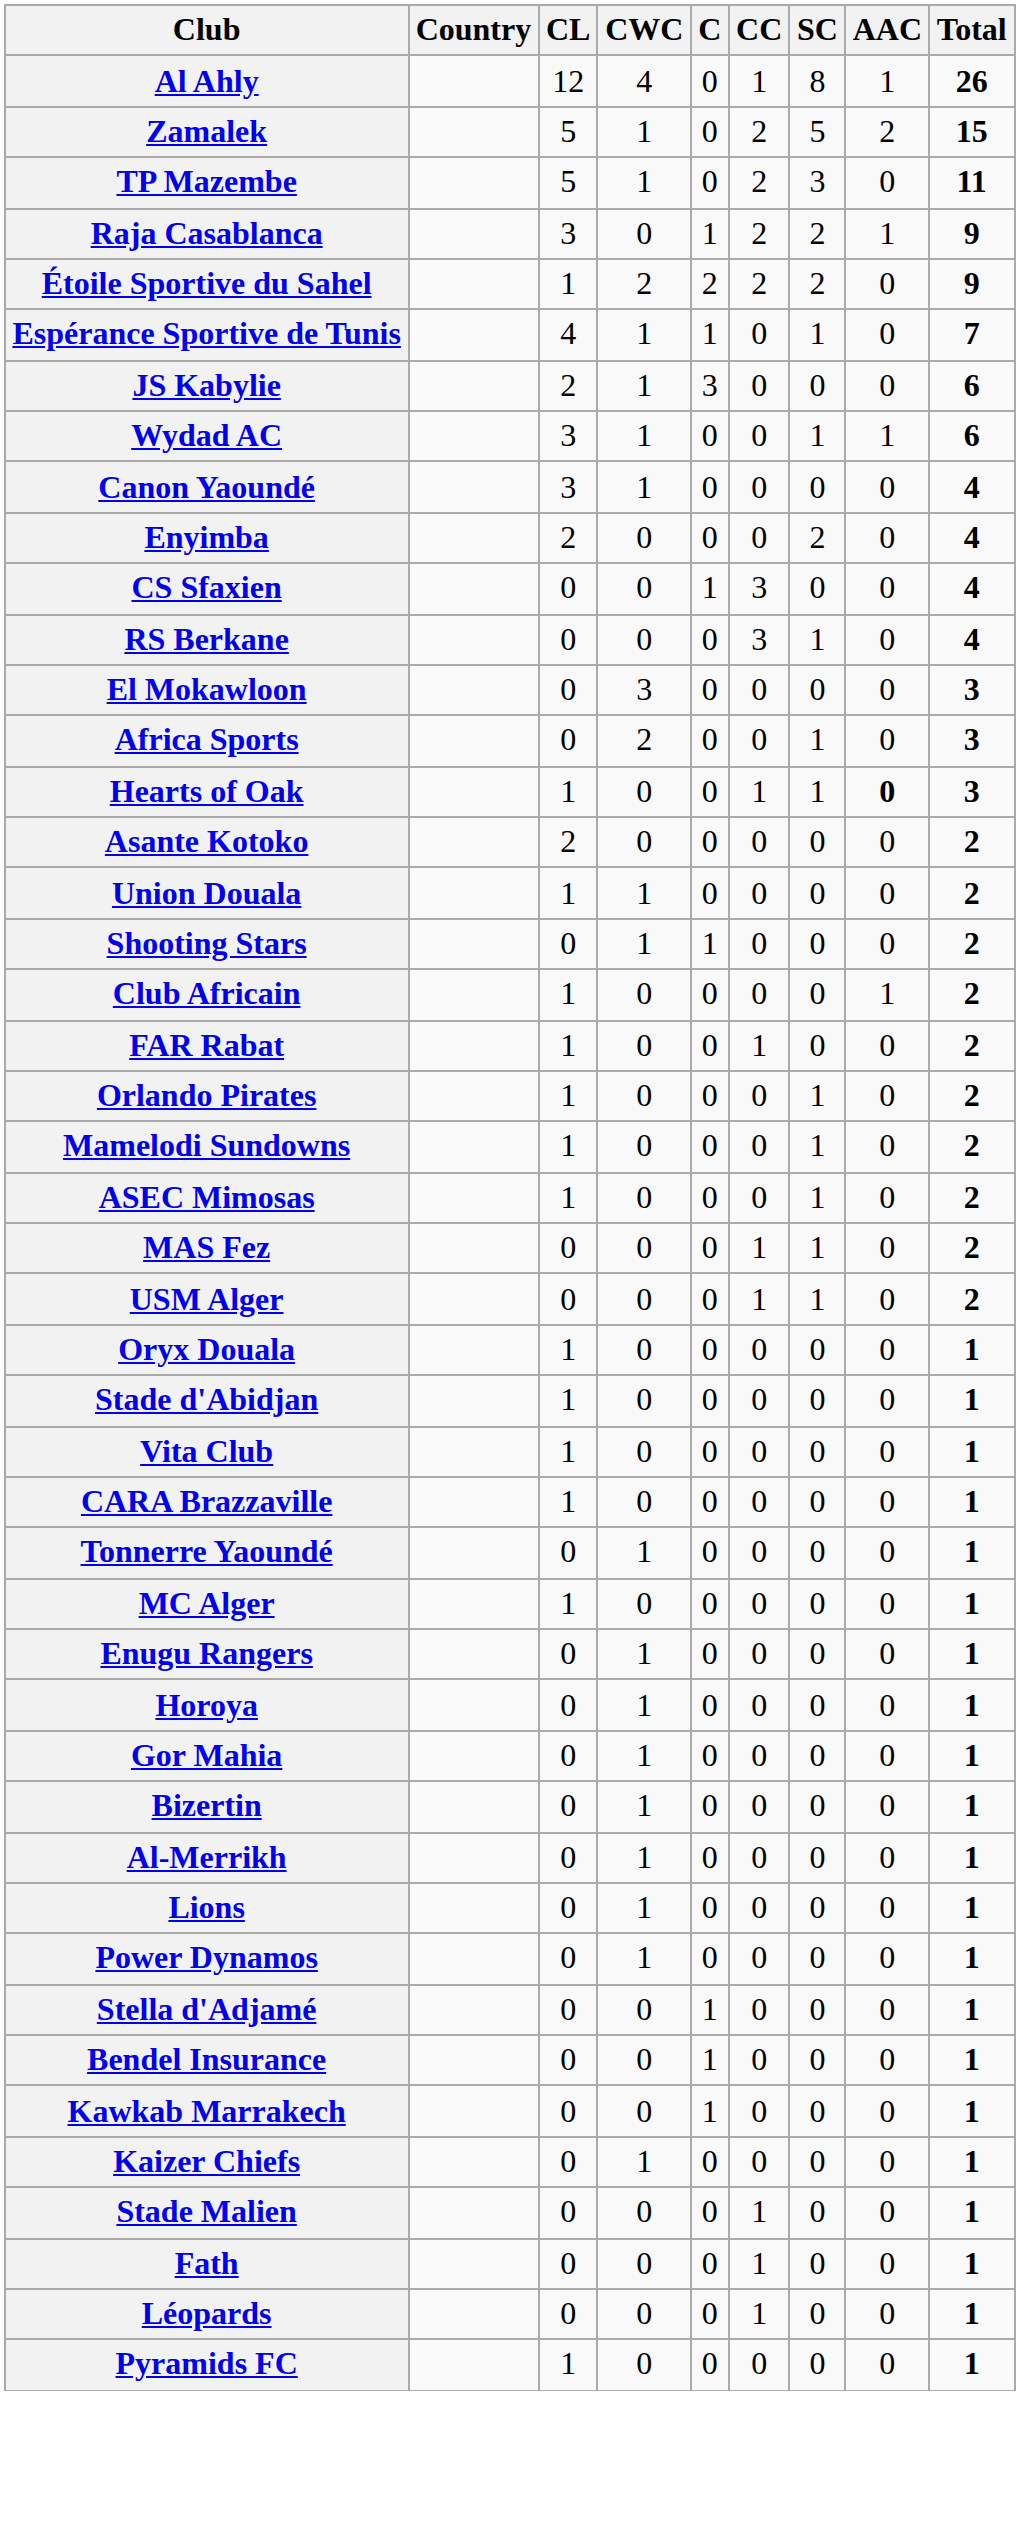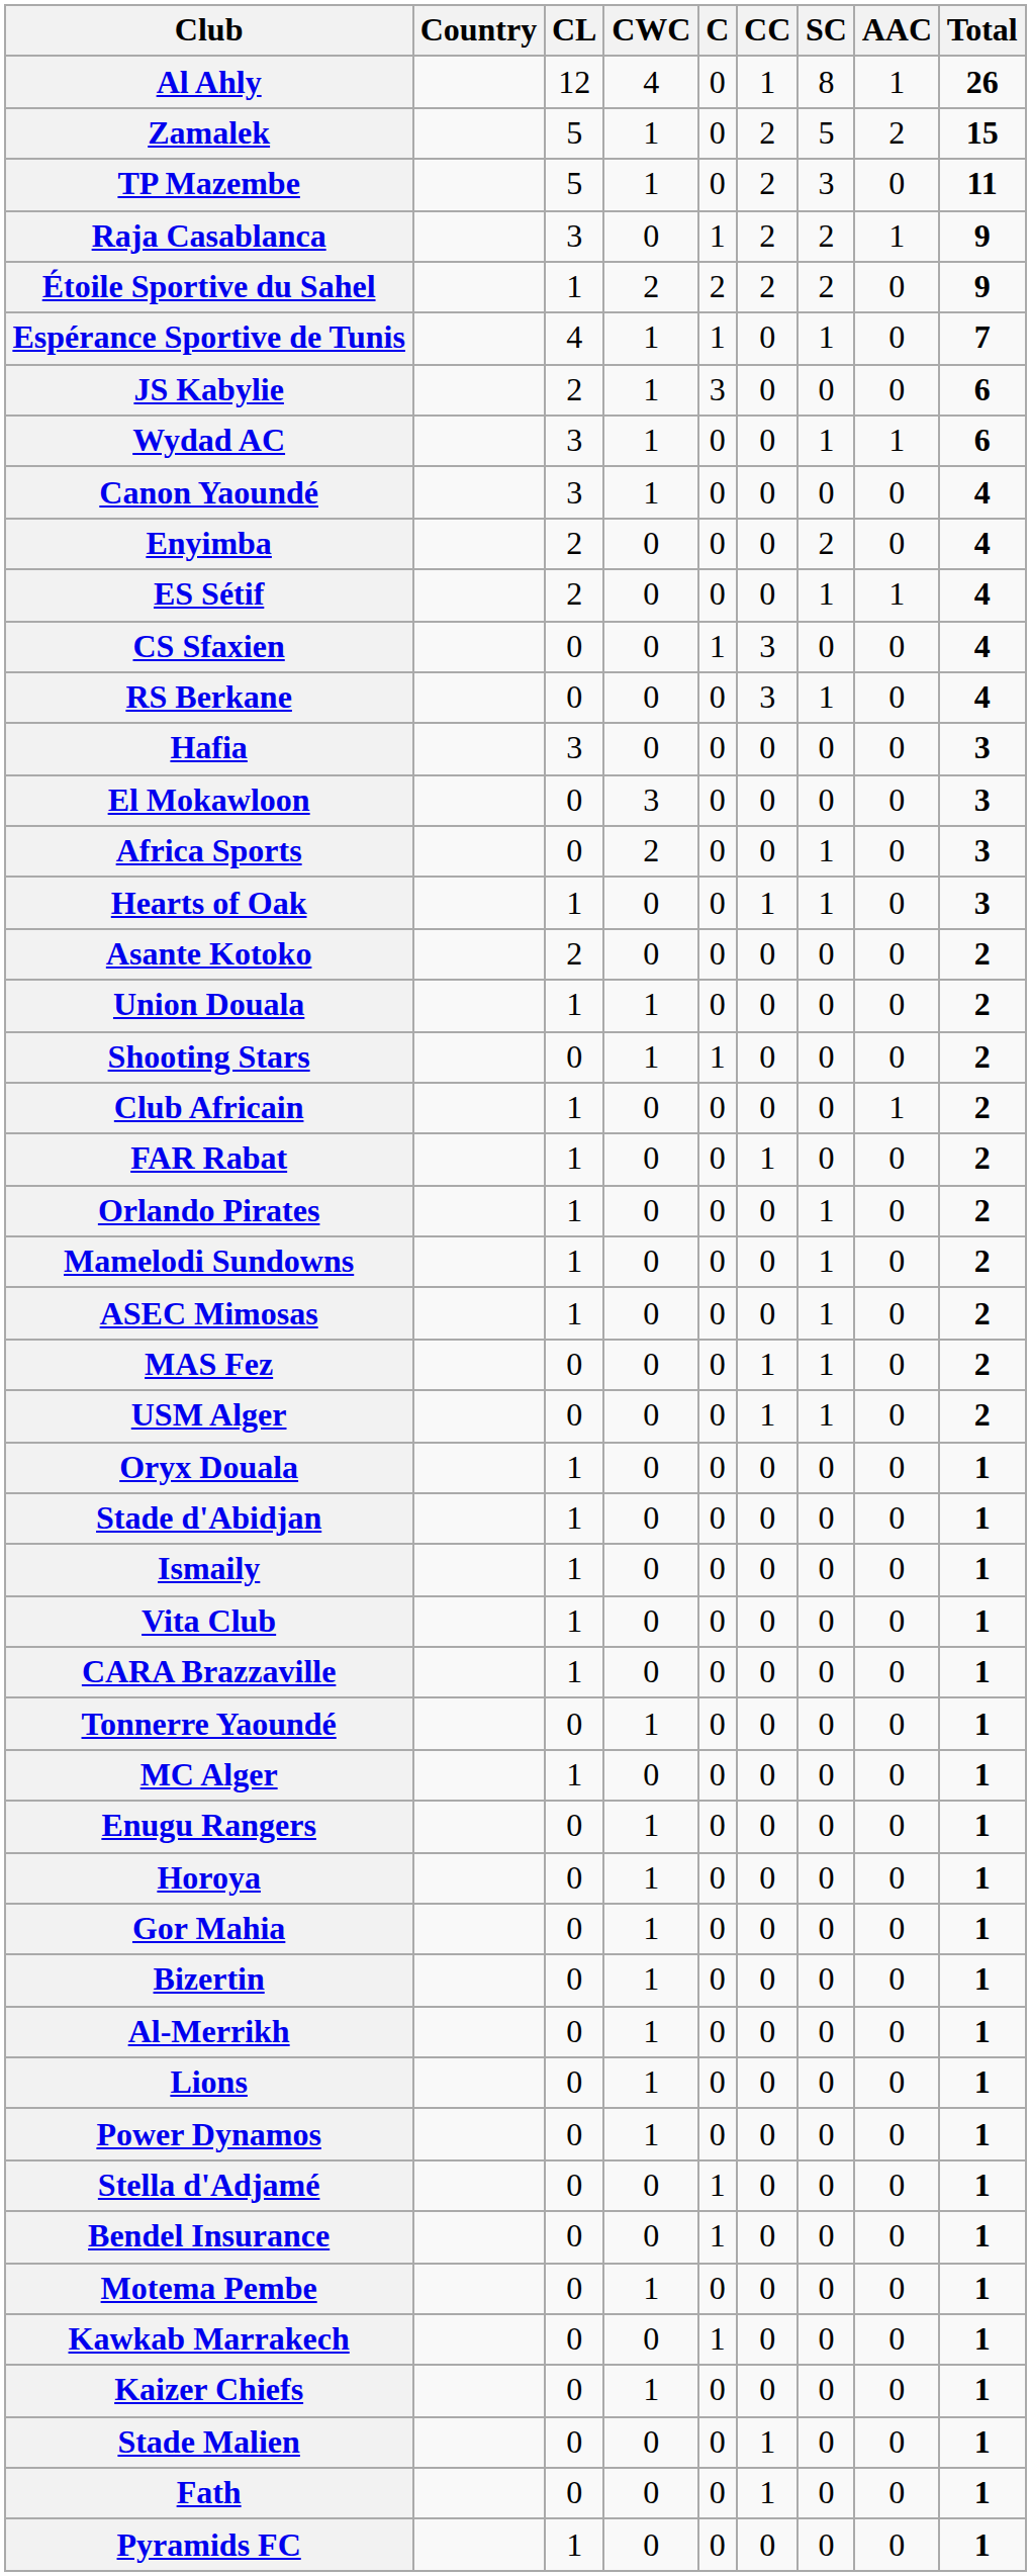 <table class="sortable plainrowheaders wikitable">
 <tr>
 <th scope="col">Club</th>
 <th scope="col">Country</th>
 <th scope="col">CL</th>
 <th scope="col">CWC</th>
 <th scope="col">C</th>
 <th scope="col">CC</th>
 <th scope="col">SC</th>
 <th scope="col">AAC</th>
 <th scope="col">Total</th>
 </tr>
 <tr>
 <th scope="row"><a href='#'>Al Ahly</a></th>
 <td></td>
 <td align=center>12</td>
 <td align=center>4</td>
 <td align=center>0</td>
 <td align=center>1</td>
 <td align=center>8</td>
 <td align=center>1</td>
 <td align=center><strong>26</strong></td>
 </tr>
 <tr>
 <th scope="row"><a href='#'>Zamalek</a></th>
 <td></td>
 <td align="center">5</td>
 <td align="center">1</td>
 <td align="center">0</td>
 <td align="center">2</td>
 <td align="center">5</td>
 <td align="center">2</td>
 <td align="center"><strong>15</strong></td>
 </tr>
 <tr>
 <th scope="row"><a href='#'>TP Mazembe</a></th>
 <td></td>
 <td align=center>5</td>
 <td align=center>1</td>
 <td align=center>0</td>
 <td align=center>2</td>
 <td align=center>3</td>
 <td align=center>0</td>
 <td align=center><strong>11</strong></td>
 </tr>
 <tr>
 <th scope="row"><a href='#'>Raja Casablanca</a></th>
 <td></td>
 <td align=center>3</td>
 <td align=center>0</td>
 <td align=center>1</td>
 <td align=center>2</td>
 <td align=center>2</td>
 <td align=center>1</td>
 <td align=center><strong>9</strong></td>
 </tr>
 <tr>
 <th scope="row"><a href='#'>Étoile Sportive du Sahel</a></th>
 <td></td>
 <td align=center>1</td>
 <td align=center>2</td>
 <td align=center>2</td>
 <td align=center>2</td>
 <td align=center>2</td>
 <td align=center>0</td>
 <td align=center><strong>9</strong></td>
 </tr>
 <tr>
 <th scope="row"><a href='#'>Espérance Sportive de Tunis</a></th>
 <td></td>
 <td align=center>4</td>
 <td align=center>1</td>
 <td align=center>1</td>
 <td align=center>0</td>
 <td align=center>1</td>
 <td align=center>0</td>
 <td align=center><strong>7</strong></td>
 </tr>
 <tr>
 <th scope="row"><a href='#'>JS Kabylie</a></th>
 <td></td>
 <td align=center>2</td>
 <td align=center>1</td>
 <td align=center>3</td>
 <td align=center>0</td>
 <td align=center>0</td>
 <td align=center>0</td>
 <td align=center><strong>6</strong></td>
 </tr>
 <tr>
 <th scope="row"><a href='#'>Wydad AC</a></th>
 <td></td>
 <td align=center>3</td>
 <td align=center>1</td>
 <td align=center>0</td>
 <td align=center>0</td>
 <td align=center>1</td>
 <td align=center>1</td>
 <td align=center><strong>6</strong></td>
 </tr>
 <tr>
 <th scope="row"><a href='#'>Canon Yaoundé</a></th>
 <td></td>
 <td align=center>3</td>
 <td align=center>1</td>
 <td align=center>0</td>
 <td align=center>0</td>
 <td align=center>0</td>
 <td align=center>0</td>
 <td align=center><strong>4</strong></td>
 </tr>
 <tr>
 <th scope="row"><a href='#'>Enyimba</a></th>
 <td></td>
 <td align=center>2</td>
 <td align=center>0</td>
 <td align=center>0</td>
 <td align=center>0</td>
 <td align=center>2</td>
 <td align=center>0</td>
 <td align=center><strong>4</strong></td>
 </tr>
 <tr>
+<th scope="row"><a href='#'>ES Sétif</a></th>
+<td></td>
+<td align=center>2</td>
+<td align=center>0</td>
+<td align=center>0</td>
+<td align=center>0</td>
+<td align=center>1</td>
+<td align=center>1</td>
+<td align=center><strong>4</strong></td>
+</tr>
+<tr>
 <th scope="row"><a href='#'>CS Sfaxien</a></th>
 <td></td>
 <td align=center>0</td>
 <td align=center>0</td>
 <td align=center>1</td>
 <td align=center>3</td>
 <td align=center>0</td>
 <td align=center>0</td>
 <td align=center><strong>4</strong></td>
 </tr>
 <tr>
 <th scope="row"><a href='#'>RS Berkane</a></th>
 <td></td>
 <td align="center">0</td>
 <td align="center">0</td>
 <td align="center">0</td>
 <td align="center">3</td>
 <td align="center">1</td>
 <td align="center">0</td>
 <td align="center"><strong>4</strong></td>
+</tr>
+<tr>
+<th scope="row"><a href='#'>Hafia</a></th>
+<td></td>
+<td align=center>3</td>
+<td align=center>0</td>
+<td align=center>0</td>
+<td align=center>0</td>
+<td align=center>0</td>
+<td align=center>0</td>
+<td align=center><strong>3</strong></td>
 </tr>
 <tr>
 <th scope="row"><a href='#'>El Mokawloon</a></th>
 <td></td>
 <td align=center>0</td>
 <td align=center>3</td>
 <td align=center>0</td>
 <td align=center>0</td>
 <td align=center>0</td>
 <td align=center>0</td>
 <td align=center><strong>3</strong></td>
 </tr>
 <tr>
 <th scope="row"><a href='#'>Africa Sports</a></th>
 <td></td>
 <td align=center>0</td>
 <td align=center>2</td>
 <td align=center>0</td>
 <td align=center>0</td>
 <td align=center>1</td>
 <td align=center>0</td>
 <td align=center><strong>3</strong></td>
 </tr>
 <tr>
 <th scope="row"><a href='#'>Hearts of Oak</a></th>
 <td></td>
 <td align=center>1</td>
 <td align=center>0</td>
 <td align=center>0</td>
 <td align=center>1</td>
 <td align=center>1</td>
-<td align=center><strong>0</strong></td>
+<td align=center>0</td>
 <td align=center><strong>3</strong></td>
 </tr>
 <tr>
 <th scope="row"><a href='#'>Asante Kotoko</a></th>
 <td></td>
 <td align=center>2</td>
 <td align=center>0</td>
 <td align=center>0</td>
 <td align=center>0</td>
 <td align=center>0</td>
 <td align=center>0</td>
 <td align=center><strong>2</strong></td>
 </tr>
 <tr>
 <th scope="row"><a href='#'>Union Douala</a></th>
 <td></td>
 <td align=center>1</td>
 <td align=center>1</td>
 <td align=center>0</td>
 <td align=center>0</td>
 <td align=center>0</td>
 <td align=center>0</td>
 <td align=center><strong>2</strong></td>
 </tr>
 <tr>
 <th scope="row"><a href='#'>Shooting Stars</a></th>
 <td></td>
 <td align=center>0</td>
 <td align=center>1</td>
 <td align=center>1</td>
 <td align=center>0</td>
 <td align=center>0</td>
 <td align=center>0</td>
 <td align=center><strong>2</strong></td>
 </tr>
 <tr>
 <th scope="row"><a href='#'>Club Africain</a></th>
 <td></td>
 <td align=center>1</td>
 <td align=center>0</td>
 <td align=center>0</td>
 <td align=center>0</td>
 <td align=center>0</td>
 <td align=center>1</td>
 <td align=center><strong>2</strong></td>
 </tr>
 <tr>
 <th scope="row"><a href='#'>FAR Rabat</a></th>
 <td></td>
 <td align=center>1</td>
 <td align=center>0</td>
 <td align=center>0</td>
 <td align=center>1</td>
 <td align=center>0</td>
 <td align=center>0</td>
 <td align=center><strong>2</strong></td>
 </tr>
 <tr>
 <th scope="row"><a href='#'>Orlando Pirates</a></th>
 <td></td>
 <td align=center>1</td>
 <td align=center>0</td>
 <td align=center>0</td>
 <td align=center>0</td>
 <td align=center>1</td>
 <td align=center>0</td>
 <td align=center><strong>2</strong></td>
 </tr>
 <tr>
 <th scope="row"><a href='#'>Mamelodi Sundowns</a></th>
 <td></td>
 <td align=center>1</td>
 <td align=center>0</td>
 <td align=center>0</td>
 <td align=center>0</td>
 <td align=center>1</td>
 <td align=center>0</td>
 <td align=center><strong>2</strong></td>
 </tr>
 <tr>
 <th scope="row"><a href='#'>ASEC Mimosas</a></th>
 <td></td>
 <td align=center>1</td>
 <td align=center>0</td>
 <td align=center>0</td>
 <td align=center>0</td>
 <td align=center>1</td>
 <td align=center>0</td>
 <td align=center><strong>2</strong></td>
 </tr>
 <tr>
 <th scope="row"><a href='#'>MAS Fez</a></th>
 <td></td>
 <td align=center>0</td>
 <td align=center>0</td>
 <td align=center>0</td>
 <td align=center>1</td>
 <td align=center>1</td>
 <td align=center>0</td>
 <td align=center><strong>2</strong></td>
 </tr>
 <tr>
 <th scope="row"><a href='#'>USM Alger</a></th>
 <td></td>
 <td align=center>0</td>
 <td align=center>0</td>
 <td align=center>0</td>
 <td align=center>1</td>
 <td align=center>1</td>
 <td align=center>0</td>
 <td align=center><strong>2</strong></td>
 </tr>
 <tr>
 <th scope="row"><a href='#'>Oryx Douala</a></th>
 <td></td>
 <td align=center>1</td>
 <td align=center>0</td>
 <td align=center>0</td>
 <td align=center>0</td>
 <td align=center>0</td>
 <td align=center>0</td>
 <td align=center><strong>1</strong></td>
 </tr>
 <tr>
 <th scope="row"><a href='#'>Stade d'Abidjan</a></th>
+<td></td>
+<td align=center>1</td>
+<td align=center>0</td>
+<td align=center>0</td>
+<td align=center>0</td>
+<td align=center>0</td>
+<td align=center>0</td>
+<td align=center><strong>1</strong></td>
+</tr>
+<tr>
+<th scope="row"><a href='#'>Ismaily</a></th>
 <td></td>
 <td align=center>1</td>
 <td align=center>0</td>
 <td align=center>0</td>
 <td align=center>0</td>
 <td align=center>0</td>
 <td align=center>0</td>
 <td align=center><strong>1</strong></td>
 </tr>
 <tr>
 <th scope="row"><a href='#'>Vita Club</a></th>
 <td></td>
 <td align=center>1</td>
 <td align=center>0</td>
 <td align=center>0</td>
 <td align=center>0</td>
 <td align=center>0</td>
 <td align=center>0</td>
 <td align=center><strong>1</strong></td>
 </tr>
 <tr>
 <th scope="row"><a href='#'>CARA Brazzaville</a></th>
 <td></td>
 <td align=center>1</td>
 <td align=center>0</td>
 <td align=center>0</td>
 <td align=center>0</td>
 <td align=center>0</td>
 <td align=center>0</td>
 <td align=center><strong>1</strong></td>
 </tr>
 <tr>
 <th scope="row"><a href='#'>Tonnerre Yaoundé</a></th>
 <td></td>
 <td align=center>0</td>
 <td align=center>1</td>
 <td align=center>0</td>
 <td align=center>0</td>
 <td align=center>0</td>
 <td align=center>0</td>
 <td align=center><strong>1</strong></td>
 </tr>
 <tr>
 <th scope="row"><a href='#'>MC Alger</a></th>
 <td></td>
 <td align=center>1</td>
 <td align=center>0</td>
 <td align=center>0</td>
 <td align=center>0</td>
 <td align=center>0</td>
 <td align=center>0</td>
 <td align=center><strong>1</strong></td>
 </tr>
 <tr>
 <th scope="row"><a href='#'>Enugu Rangers</a></th>
 <td></td>
 <td align=center>0</td>
 <td align=center>1</td>
 <td align=center>0</td>
 <td align=center>0</td>
 <td align=center>0</td>
 <td align=center>0</td>
 <td align=center><strong>1</strong></td>
 </tr>
 <tr>
 <th scope="row"><a href='#'>Horoya</a></th>
 <td></td>
 <td align=center>0</td>
 <td align=center>1</td>
 <td align=center>0</td>
 <td align=center>0</td>
 <td align=center>0</td>
 <td align=center>0</td>
 <td align=center><strong>1</strong></td>
 </tr>
 <tr>
 <th scope="row"><a href='#'>Gor Mahia</a></th>
 <td></td>
 <td align=center>0</td>
 <td align=center>1</td>
 <td align=center>0</td>
 <td align=center>0</td>
 <td align=center>0</td>
 <td align=center>0</td>
 <td align=center><strong>1</strong></td>
 </tr>
 <tr>
 <th scope="row"><a href='#'>Bizertin</a></th>
 <td></td>
 <td align=center>0</td>
 <td align=center>1</td>
 <td align=center>0</td>
 <td align=center>0</td>
 <td align=center>0</td>
 <td align=center>0</td>
 <td align=center><strong>1</strong></td>
 </tr>
 <tr>
 <th scope="row"><a href='#'>Al-Merrikh</a></th>
 <td></td>
 <td align=center>0</td>
 <td align=center>1</td>
 <td align=center>0</td>
 <td align=center>0</td>
 <td align=center>0</td>
 <td align=center>0</td>
 <td align=center><strong>1</strong></td>
 </tr>
 <tr>
 <th scope="row"><a href='#'>Lions</a></th>
 <td></td>
 <td align=center>0</td>
 <td align=center>1</td>
 <td align=center>0</td>
 <td align=center>0</td>
 <td align=center>0</td>
 <td align=center>0</td>
 <td align=center><strong>1</strong></td>
 </tr>
 <tr>
 <th scope="row"><a href='#'>Power Dynamos</a></th>
 <td></td>
 <td align=center>0</td>
 <td align=center>1</td>
 <td align=center>0</td>
 <td align=center>0</td>
 <td align=center>0</td>
 <td align=center>0</td>
 <td align=center><strong>1</strong></td>
 </tr>
 <tr>
 <th scope="row"><a href='#'>Stella d'Adjamé</a></th>
 <td></td>
 <td align=center>0</td>
 <td align=center>0</td>
 <td align=center>1</td>
 <td align=center>0</td>
 <td align=center>0</td>
 <td align=center>0</td>
 <td align=center><strong>1</strong></td>
 </tr>
 <tr>
 <th scope="row"><a href='#'>Bendel Insurance</a></th>
 <td></td>
 <td align=center>0</td>
 <td align=center>0</td>
 <td align=center>1</td>
 <td align=center>0</td>
 <td align=center>0</td>
 <td align=center>0</td>
 <td align=center><strong>1</strong></td>
 </tr>
 <tr>
+<th scope="row"><a href='#'>Motema Pembe</a></th>
+<td></td>
+<td align=center>0</td>
+<td align=center>1</td>
+<td align=center>0</td>
+<td align=center>0</td>
+<td align=center>0</td>
+<td align=center>0</td>
+<td align=center><strong>1</strong></td>
+</tr>
+<tr>
 <th scope="row"><a href='#'>Kawkab Marrakech</a></th>
 <td></td>
 <td align=center>0</td>
 <td align=center>0</td>
 <td align=center>1</td>
 <td align=center>0</td>
 <td align=center>0</td>
 <td align=center>0</td>
 <td align=center><strong>1</strong></td>
 </tr>
 <tr>
 <th scope="row"><a href='#'>Kaizer Chiefs</a></th>
 <td></td>
 <td align=center>0</td>
 <td align=center>1</td>
 <td align=center>0</td>
 <td align=center>0</td>
 <td align=center>0</td>
 <td align=center>0</td>
 <td align=center><strong>1</strong></td>
 </tr>
 <tr>
 <th scope="row"><a href='#'>Stade Malien</a></th>
 <td></td>
 <td align=center>0</td>
 <td align=center>0</td>
 <td align=center>0</td>
 <td align=center>1</td>
 <td align=center>0</td>
 <td align=center>0</td>
 <td align=center><strong>1</strong></td>
 </tr>
 <tr>
 <th scope="row"><a href='#'>Fath</a></th>
 <td></td>
 <td align=center>0</td>
 <td align=center>0</td>
 <td align=center>0</td>
 <td align=center>1</td>
 <td align=center>0</td>
 <td align=center>0</td>
 <td align=center><strong>1</strong></td>
 </tr>
 <tr>
-<th scope="row"><a href='#'>Léopards</a></th>
-<td></td>
-<td align=center>0</td>
-<td align=center>0</td>
-<td align=center>0</td>
-<td align=center>1</td>
-<td align=center>0</td>
-<td align=center>0</td>
-<td align=center><strong>1</strong></td>
-</tr>
-<tr>
 <th scope="row"><a href='#'>Pyramids FC</a></th>
 <td></td>
 <td align=center>1</td>
 <td align=center>0</td>
 <td align=center>0</td>
 <td align=center>0</td>
 <td align=center>0</td>
 <td align=center>0</td>
 <td align=center><strong>1</strong></td>
 </tr>
 </table>
